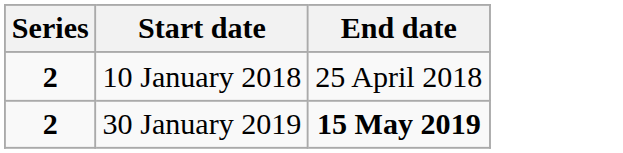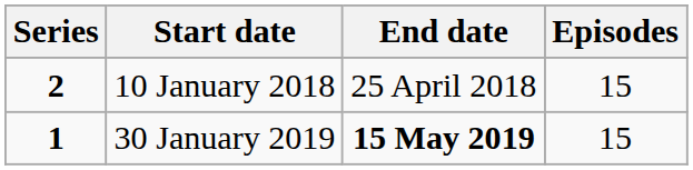 <table class="wikitable" style="text-align:center;">
 <tr>
 <th>Series</th>
 <th>Start date</th>
 <th>End date</th>
+<th>Episodes</th>
 </tr>
 <tr>
 <td><strong>2</strong></td>
 <td>10 January 2018</td>
 <td>25 April 2018</td>
+<td>15</td>
 </tr>
 <tr>
-<td><strong>2</strong></td>
+<td><strong>1</strong></td>
 <td>30 January 2019</td>
 <td><strong>15 May 2019</strong></td>
+<td>15</td>
 </tr>
 </table>
